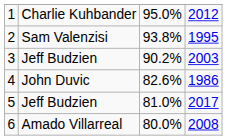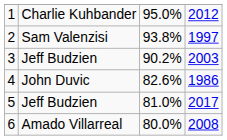 <table class="wikitable">
 <tr>
 </tr>
 <tr>
 <td>1</td>
 <td>Charlie Kuhbander</td>
 <td><abbr>95.0%</abbr></td>
 <td><a href='#'>2012</a></td>
 </tr>
 <tr>
 <td>2</td>
 <td>Sam Valenzisi</td>
 <td><abbr>93.8%</abbr></td>
-<td><a href='#'>1995</a></td>
+<td><a href='#'>1997</a></td>
 </tr>
 <tr>
 <td>3</td>
 <td>Jeff Budzien</td>
 <td><abbr>90.2%</abbr></td>
 <td><a href='#'>2003</a></td>
 </tr>
 <tr>
 <td>4</td>
 <td>John Duvic</td>
 <td><abbr>82.6%</abbr></td>
 <td><a href='#'>1986</a></td>
 </tr>
 <tr>
 <td>5</td>
 <td>Jeff Budzien</td>
 <td><abbr>81.0%</abbr></td>
 <td><a href='#'>2017</a></td>
 </tr>
 <tr>
 <td>6</td>
 <td>Amado Villarreal</td>
 <td><abbr>80.0%</abbr></td>
 <td><a href='#'>2008</a></td>
 </tr>
 </table>
